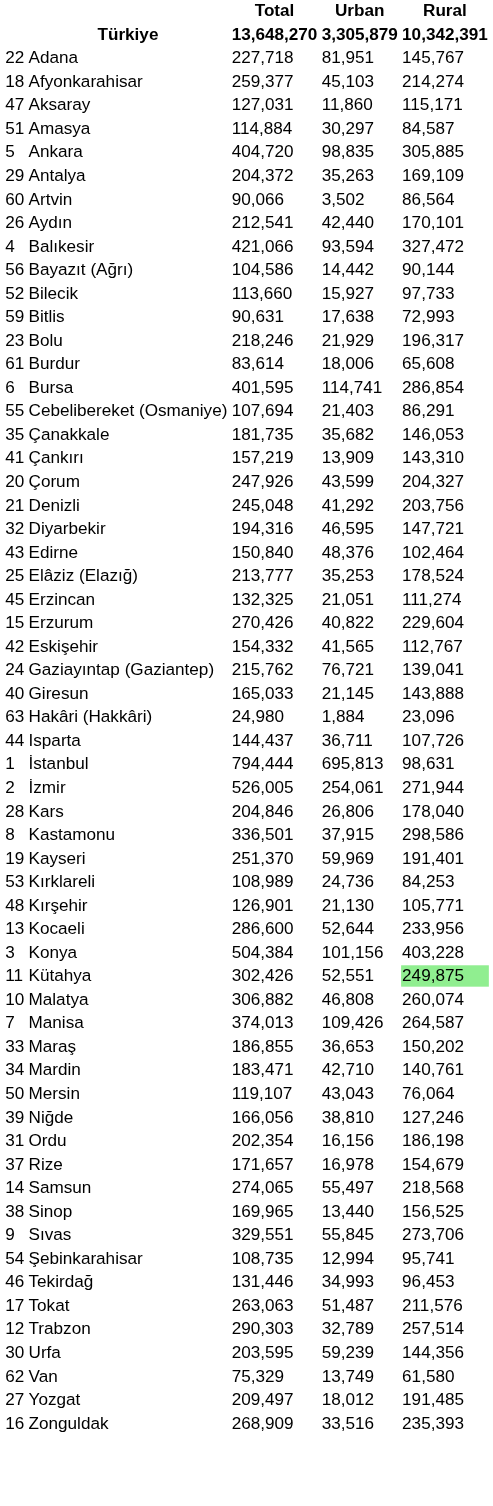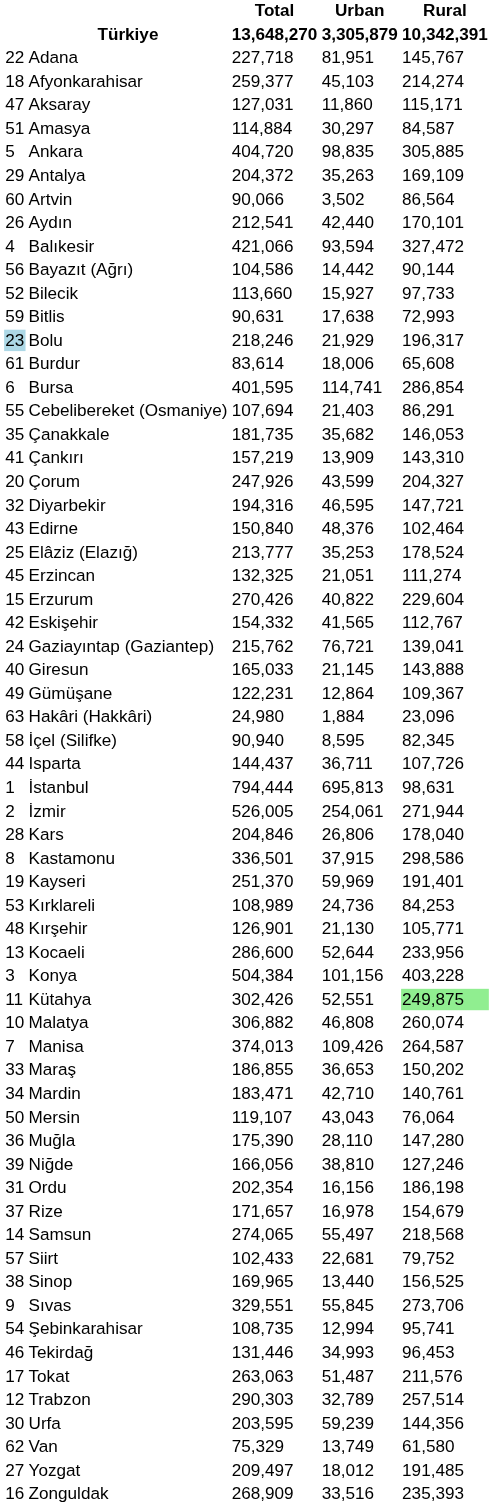 <table class="toccolours sortable"">
 <tr>
 <th data-sort-type="number"></th>
 <th></th>
 <th>Total</th>
 <th>Urban</th>
 <th>Rural</th>
 </tr>
 <tr>
 <th></th>
 <th>Türkiye</th>
 <th>13,648,270</th>
 <th>3,305,879</th>
 <th>10,342,391</th>
 </tr>
 <tr>
 <td>22</td>
 <td>Adana</td>
 <td>227,718</td>
 <td>81,951</td>
 <td>145,767</td>
 </tr>
 <tr>
 <td>18</td>
 <td>Afyonkarahisar</td>
 <td>259,377</td>
 <td>45,103</td>
 <td>214,274</td>
 </tr>
 <tr>
 <td>47</td>
 <td>Aksaray</td>
 <td>127,031</td>
 <td>11,860</td>
 <td>115,171</td>
 </tr>
 <tr>
 <td>51</td>
 <td>Amasya</td>
 <td>114,884</td>
 <td>30,297</td>
 <td>84,587</td>
 </tr>
 <tr>
 <td>5</td>
 <td>Ankara</td>
 <td>404,720</td>
 <td>98,835</td>
 <td>305,885</td>
 </tr>
 <tr>
 <td>29</td>
 <td>Antalya</td>
 <td>204,372</td>
 <td>35,263</td>
 <td>169,109</td>
 </tr>
 <tr>
 <td>60</td>
 <td>Artvin</td>
 <td>90,066</td>
 <td>3,502</td>
 <td>86,564</td>
 </tr>
 <tr>
 <td>26</td>
 <td>Aydın</td>
 <td>212,541</td>
 <td>42,440</td>
 <td>170,101</td>
 </tr>
 <tr>
 <td>4</td>
 <td>Balıkesir</td>
 <td>421,066</td>
 <td>93,594</td>
 <td>327,472</td>
 </tr>
 <tr>
 <td>56</td>
 <td>Bayazıt (Ağrı)</td>
 <td>104,586</td>
 <td>14,442</td>
 <td>90,144</td>
 </tr>
 <tr>
 <td>52</td>
 <td>Bilecik</td>
 <td>113,660</td>
 <td>15,927</td>
 <td>97,733</td>
 </tr>
 <tr>
 <td>59</td>
 <td>Bitlis</td>
 <td>90,631</td>
 <td>17,638</td>
 <td>72,993</td>
 </tr>
 <tr>
-<td>23</td>
+<td style="background: lightblue;">23</td>
 <td>Bolu</td>
 <td>218,246</td>
 <td>21,929</td>
 <td>196,317</td>
 </tr>
 <tr>
 <td>61</td>
 <td>Burdur</td>
 <td>83,614</td>
 <td>18,006</td>
 <td>65,608</td>
 </tr>
 <tr>
 <td>6</td>
 <td>Bursa</td>
 <td>401,595</td>
 <td>114,741</td>
 <td>286,854</td>
 </tr>
 <tr>
 <td>55</td>
 <td>Cebelibereket (Osmaniye)</td>
 <td>107,694</td>
 <td>21,403</td>
 <td>86,291</td>
 </tr>
 <tr>
 <td>35</td>
 <td>Çanakkale</td>
 <td>181,735</td>
 <td>35,682</td>
 <td>146,053</td>
 </tr>
 <tr>
 <td>41</td>
 <td>Çankırı</td>
 <td>157,219</td>
 <td>13,909</td>
 <td>143,310</td>
 </tr>
 <tr>
 <td>20</td>
 <td>Çorum</td>
 <td>247,926</td>
 <td>43,599</td>
 <td>204,327</td>
-</tr>
-<tr>
-<td>21</td>
-<td>Denizli</td>
-<td>245,048</td>
-<td>41,292</td>
-<td>203,756</td>
 </tr>
 <tr>
 <td>32</td>
 <td>Diyarbekir</td>
 <td>194,316</td>
 <td>46,595</td>
 <td>147,721</td>
 </tr>
 <tr>
 <td>43</td>
 <td>Edirne</td>
 <td>150,840</td>
 <td>48,376</td>
 <td>102,464</td>
 </tr>
 <tr>
 <td>25</td>
 <td>Elâziz (Elazığ)</td>
 <td>213,777</td>
 <td>35,253</td>
 <td>178,524</td>
 </tr>
 <tr>
 <td>45</td>
 <td>Erzincan</td>
 <td>132,325</td>
 <td>21,051</td>
 <td>111,274</td>
 </tr>
 <tr>
 <td>15</td>
 <td>Erzurum</td>
 <td>270,426</td>
 <td>40,822</td>
 <td>229,604</td>
 </tr>
 <tr>
 <td>42</td>
 <td>Eskişehir</td>
 <td>154,332</td>
 <td>41,565</td>
 <td>112,767</td>
 </tr>
 <tr>
 <td>24</td>
 <td>Gaziayıntap (Gaziantep)</td>
 <td>215,762</td>
 <td>76,721</td>
 <td>139,041</td>
 </tr>
 <tr>
 <td>40</td>
 <td>Giresun</td>
 <td>165,033</td>
 <td>21,145</td>
 <td>143,888</td>
 </tr>
 <tr>
+<td>49</td>
+<td>Gümüşane</td>
+<td>122,231</td>
+<td>12,864</td>
+<td>109,367</td>
+</tr>
+<tr>
 <td>63</td>
 <td>Hakâri (Hakkâri)</td>
 <td>24,980</td>
 <td>1,884</td>
 <td>23,096</td>
+</tr>
+<tr>
+<td>58</td>
+<td>İçel (Silifke)</td>
+<td>90,940</td>
+<td>8,595</td>
+<td>82,345</td>
 </tr>
 <tr>
 <td>44</td>
 <td>Isparta</td>
 <td>144,437</td>
 <td>36,711</td>
 <td>107,726</td>
 </tr>
 <tr>
 <td>1</td>
 <td>İstanbul</td>
 <td>794,444</td>
 <td>695,813</td>
 <td>98,631</td>
 </tr>
 <tr>
 <td>2</td>
 <td>İzmir</td>
 <td>526,005</td>
 <td>254,061</td>
 <td>271,944</td>
 </tr>
 <tr>
 <td>28</td>
 <td>Kars</td>
 <td>204,846</td>
 <td>26,806</td>
 <td>178,040</td>
 </tr>
 <tr>
 <td>8</td>
 <td>Kastamonu</td>
 <td>336,501</td>
 <td>37,915</td>
 <td>298,586</td>
 </tr>
 <tr>
 <td>19</td>
 <td>Kayseri</td>
 <td>251,370</td>
 <td>59,969</td>
 <td>191,401</td>
 </tr>
 <tr>
 <td>53</td>
 <td>Kırklareli</td>
 <td>108,989</td>
 <td>24,736</td>
 <td>84,253</td>
 </tr>
 <tr>
 <td>48</td>
 <td>Kırşehir</td>
 <td>126,901</td>
 <td>21,130</td>
 <td>105,771</td>
 </tr>
 <tr>
 <td>13</td>
 <td>Kocaeli</td>
 <td>286,600</td>
 <td>52,644</td>
 <td>233,956</td>
 </tr>
 <tr>
 <td>3</td>
 <td>Konya</td>
 <td>504,384</td>
 <td>101,156</td>
 <td>403,228</td>
 </tr>
 <tr>
 <td>11</td>
 <td>Kütahya</td>
 <td>302,426</td>
 <td>52,551</td>
 <td style="background: lightgreen;">249,875</td>
 </tr>
 <tr>
 <td>10</td>
 <td>Malatya</td>
 <td>306,882</td>
 <td>46,808</td>
 <td>260,074</td>
 </tr>
 <tr>
 <td>7</td>
 <td>Manisa</td>
 <td>374,013</td>
 <td>109,426</td>
 <td>264,587</td>
 </tr>
 <tr>
 <td>33</td>
 <td>Maraş</td>
 <td>186,855</td>
 <td>36,653</td>
 <td>150,202</td>
 </tr>
 <tr>
 <td>34</td>
 <td>Mardin</td>
 <td>183,471</td>
 <td>42,710</td>
 <td>140,761</td>
 </tr>
 <tr>
 <td>50</td>
 <td>Mersin</td>
 <td>119,107</td>
 <td>43,043</td>
 <td>76,064</td>
 </tr>
 <tr>
+<td>36</td>
+<td>Muğla</td>
+<td>175,390</td>
+<td>28,110</td>
+<td>147,280</td>
+</tr>
+<tr>
 <td>39</td>
 <td>Niğde</td>
 <td>166,056</td>
 <td>38,810</td>
 <td>127,246</td>
 </tr>
 <tr>
 <td>31</td>
 <td>Ordu</td>
 <td>202,354</td>
 <td>16,156</td>
 <td>186,198</td>
 </tr>
 <tr>
 <td>37</td>
 <td>Rize</td>
 <td>171,657</td>
 <td>16,978</td>
 <td>154,679</td>
 </tr>
 <tr>
 <td>14</td>
 <td>Samsun</td>
 <td>274,065</td>
 <td>55,497</td>
 <td>218,568</td>
+</tr>
+<tr>
+<td>57</td>
+<td>Siirt</td>
+<td>102,433</td>
+<td>22,681</td>
+<td>79,752</td>
 </tr>
 <tr>
 <td>38</td>
 <td>Sinop</td>
 <td>169,965</td>
 <td>13,440</td>
 <td>156,525</td>
 </tr>
 <tr>
 <td>9</td>
 <td>Sıvas</td>
 <td>329,551</td>
 <td>55,845</td>
 <td>273,706</td>
 </tr>
 <tr>
 <td>54</td>
 <td>Şebinkarahisar</td>
 <td>108,735</td>
 <td>12,994</td>
 <td>95,741</td>
 </tr>
 <tr>
 <td>46</td>
 <td>Tekirdağ</td>
 <td>131,446</td>
 <td>34,993</td>
 <td>96,453</td>
 </tr>
 <tr>
 <td>17</td>
 <td>Tokat</td>
 <td>263,063</td>
 <td>51,487</td>
 <td>211,576</td>
 </tr>
 <tr>
 <td>12</td>
 <td>Trabzon</td>
 <td>290,303</td>
 <td>32,789</td>
 <td>257,514</td>
 </tr>
 <tr>
 <td>30</td>
 <td>Urfa</td>
 <td>203,595</td>
 <td>59,239</td>
 <td>144,356</td>
 </tr>
 <tr>
 <td>62</td>
 <td>Van</td>
 <td>75,329</td>
 <td>13,749</td>
 <td>61,580</td>
 </tr>
 <tr>
 <td>27</td>
 <td>Yozgat</td>
 <td>209,497</td>
 <td>18,012</td>
 <td>191,485</td>
 </tr>
 <tr>
 <td>16</td>
 <td>Zonguldak</td>
 <td>268,909</td>
 <td>33,516</td>
 <td>235,393</td>
 </tr>
 </table>
